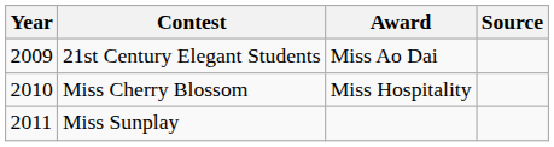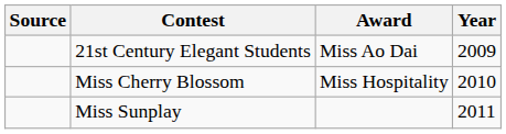 <table class="wikitable">
 <tr>
-<th>Year</th>
+<th>Source</th>
 <th>Contest</th>
 <th>Award</th>
-<th>Source</th>
+<th>Year</th>
 </tr>
 <tr>
-<td>2009</td>
+<td></td>
 <td>21st Century Elegant Students</td>
 <td>Miss Ao Dai</td>
-<td></td>
+<td>2009</td>
 </tr>
 <tr>
-<td>2010</td>
+<td></td>
 <td>Miss Cherry Blossom</td>
 <td>Miss Hospitality</td>
-<td></td>
+<td>2010</td>
 </tr>
 <tr>
-<td>2011</td>
+<td></td>
 <td>Miss Sunplay</td>
 <td></td>
-<td></td>
+<td>2011</td>
 </tr>
 </table>
